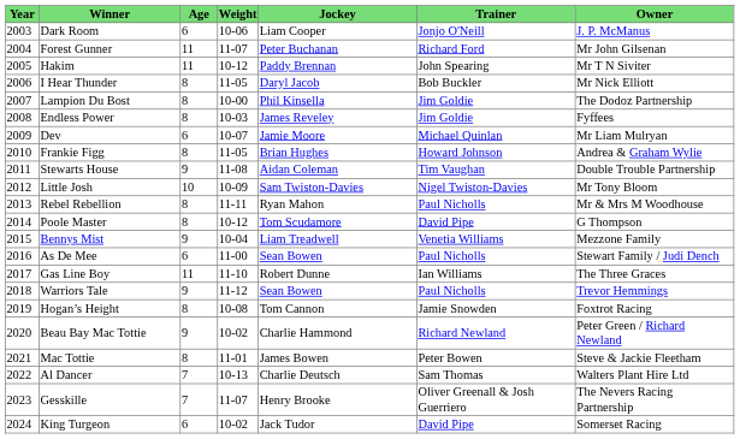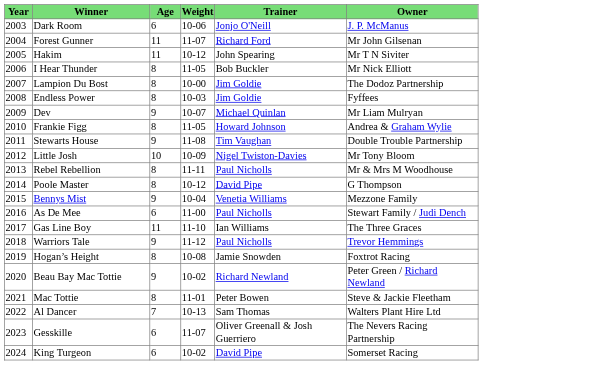 <table class = "sortable" | border="1" style="border-collapse: collapse; font-size:90%">
 <tr bgcolor="#77dd77" align="center">
 <th style="width:36px"><strong>Year</strong></th>
 <th style="width:160px"><strong>Winner</strong></th>
 <th style="width:40px"><strong>Age</strong></th>
 <th style="width:40px"><strong>Weight</strong></th>
-<th style="width:180px"><strong>Jockey</strong></th>
 <th style="width:180px"><strong>Trainer</strong></th>
 <th style="width:180px"><strong>Owner</strong></th>
 </tr>
 <tr>
 <td>2003</td>
 <td>Dark Room</td>
 <td>6</td>
 <td>10-06</td>
-<td>Liam Cooper</td>
 <td><a href='#'>Jonjo O'Neill</a></td>
 <td><a href='#'>J. P. McManus</a></td>
 </tr>
 <tr>
 <td>2004</td>
 <td>Forest Gunner</td>
 <td>11</td>
 <td>11-07</td>
-<td><a href='#'>Peter Buchanan</a></td>
 <td><a href='#'>Richard Ford</a></td>
 <td>Mr John Gilsenan</td>
 </tr>
 <tr>
 <td>2005</td>
 <td>Hakim</td>
 <td>11</td>
 <td>10-12</td>
-<td><a href='#'>Paddy Brennan</a></td>
 <td>John Spearing</td>
 <td>Mr T N Siviter</td>
 </tr>
 <tr>
 <td>2006</td>
 <td>I Hear Thunder</td>
 <td>8</td>
 <td>11-05</td>
-<td><a href='#'>Daryl Jacob</a></td>
 <td>Bob Buckler</td>
 <td>Mr Nick Elliott</td>
 </tr>
 <tr>
 <td>2007</td>
 <td>Lampion Du Bost</td>
 <td>8</td>
 <td>10-00</td>
-<td><a href='#'>Phil Kinsella</a></td>
 <td><a href='#'>Jim Goldie</a></td>
 <td>The Dodoz Partnership</td>
 </tr>
 <tr>
 <td>2008</td>
 <td>Endless Power</td>
 <td>8</td>
 <td>10-03</td>
-<td><a href='#'>James Reveley</a></td>
 <td><a href='#'>Jim Goldie</a></td>
 <td>Fyffees</td>
 </tr>
 <tr>
 <td>2009</td>
 <td>Dev</td>
-<td>6</td>
+<td>9</td>
 <td>10-07</td>
-<td><a href='#'>Jamie Moore</a></td>
 <td><a href='#'>Michael Quinlan</a></td>
 <td>Mr Liam Mulryan</td>
 </tr>
 <tr>
 <td>2010</td>
 <td>Frankie Figg</td>
 <td>8</td>
 <td>11-05</td>
-<td><a href='#'>Brian Hughes</a></td>
 <td><a href='#'>Howard Johnson</a></td>
 <td>Andrea & <a href='#'>Graham Wylie</a></td>
 </tr>
 <tr>
 <td>2011</td>
 <td>Stewarts House</td>
 <td>9</td>
 <td>11-08</td>
-<td><a href='#'>Aidan Coleman</a></td>
 <td><a href='#'>Tim Vaughan</a></td>
 <td>Double Trouble Partnership</td>
 </tr>
 <tr>
 <td>2012</td>
 <td>Little Josh</td>
 <td>10</td>
 <td>10-09</td>
-<td><a href='#'>Sam Twiston-Davies</a></td>
 <td><a href='#'>Nigel Twiston-Davies</a></td>
 <td>Mr Tony Bloom</td>
 </tr>
 <tr>
 <td>2013</td>
 <td>Rebel Rebellion</td>
 <td>8</td>
 <td>11-11</td>
-<td>Ryan Mahon</td>
 <td><a href='#'>Paul Nicholls</a></td>
 <td>Mr & Mrs M Woodhouse</td>
 </tr>
 <tr>
 <td>2014</td>
 <td>Poole Master</td>
 <td>8</td>
 <td>10-12</td>
-<td><a href='#'>Tom Scudamore</a></td>
 <td><a href='#'>David Pipe</a></td>
 <td>G Thompson</td>
 </tr>
 <tr>
 <td>2015</td>
 <td><a href='#'>Bennys Mist</a></td>
 <td>9</td>
 <td>10-04</td>
-<td><a href='#'>Liam Treadwell</a></td>
 <td><a href='#'>Venetia Williams</a></td>
 <td>Mezzone Family</td>
 </tr>
 <tr>
 <td>2016</td>
 <td>As De Mee</td>
 <td>6</td>
 <td>11-00</td>
-<td><a href='#'>Sean Bowen</a></td>
 <td><a href='#'>Paul Nicholls</a></td>
 <td>Stewart Family / <a href='#'>Judi Dench</a></td>
 </tr>
 <tr>
 <td>2017</td>
 <td>Gas Line Boy</td>
 <td>11</td>
 <td>11-10</td>
-<td>Robert Dunne</td>
 <td>Ian Williams</td>
 <td>The Three Graces</td>
 </tr>
 <tr>
 <td>2018</td>
 <td>Warriors Tale</td>
 <td>9</td>
 <td>11-12</td>
-<td><a href='#'>Sean Bowen</a></td>
 <td><a href='#'>Paul Nicholls</a></td>
 <td><a href='#'>Trevor Hemmings</a></td>
 </tr>
 <tr>
 <td>2019</td>
 <td>Hogan’s Height</td>
 <td>8</td>
 <td>10-08</td>
-<td>Tom Cannon</td>
 <td>Jamie Snowden</td>
 <td>Foxtrot Racing</td>
 </tr>
 <tr>
 <td>2020</td>
 <td>Beau Bay  Mac Tottie</td>
 <td>9</td>
 <td>10-02</td>
-<td>Charlie Hammond</td>
 <td><a href='#'>Richard Newland</a></td>
 <td>Peter Green / <a href='#'>Richard Newland</a></td>
 </tr>
 <tr>
 <td>2021</td>
 <td>Mac Tottie</td>
 <td>8</td>
 <td>11-01</td>
-<td>James Bowen</td>
 <td>Peter Bowen</td>
 <td>Steve & Jackie Fleetham</td>
 </tr>
 <tr>
 <td>2022</td>
 <td>Al Dancer</td>
 <td>7</td>
 <td>10-13</td>
-<td>Charlie Deutsch</td>
 <td>Sam Thomas</td>
 <td>Walters Plant Hire Ltd</td>
 </tr>
 <tr>
 <td>2023</td>
 <td>Gesskille</td>
-<td>7</td>
+<td>6</td>
 <td>11-07</td>
-<td>Henry Brooke</td>
 <td>Oliver Greenall & Josh Guerriero</td>
 <td>The Nevers Racing Partnership</td>
 </tr>
 <tr>
 <td>2024</td>
 <td>King Turgeon</td>
 <td>6</td>
 <td>10-02</td>
-<td>Jack Tudor</td>
 <td><a href='#'>David Pipe</a></td>
 <td>Somerset Racing</td>
 </tr>
 </table>
